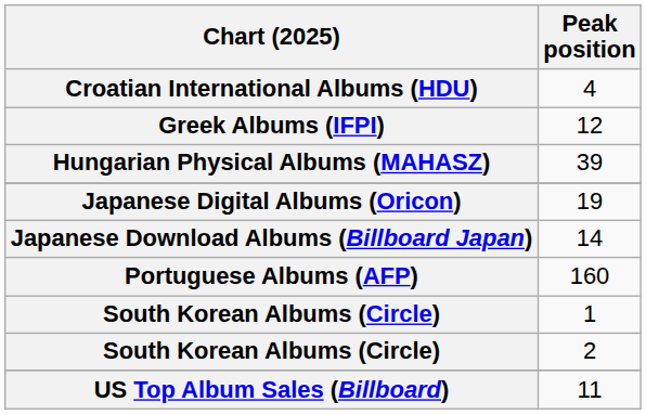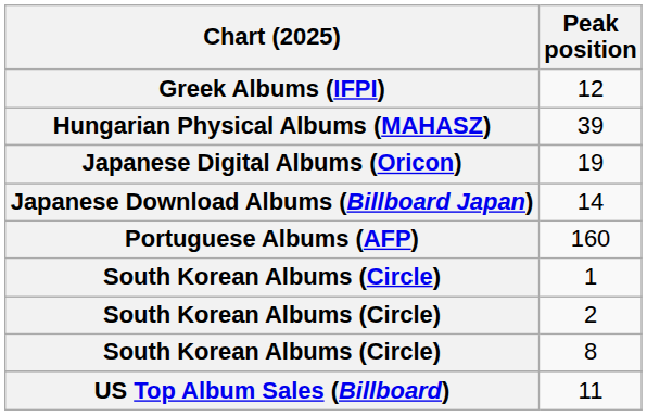 <table class="wikitable sortable plainrowheaders" style="text-align:center">
 <tr>
 <th scope="col">Chart (2025)</th>
 <th scope="col">Peak<br>position</th>
-</tr>
-<tr>
-<th scope="row">Croatian International Albums (<a href='#'>HDU</a>)</th>
-<td>4</td>
 </tr>
 <tr>
 <th scope="row">Greek Albums (<a href='#'>IFPI</a>)</th>
 <td>12</td>
 </tr>
 <tr>
 <th scope="row">Hungarian Physical Albums (<a href='#'>MAHASZ</a>)</th>
 <td>39</td>
 </tr>
 <tr>
 </tr>
 <tr>
 <th scope="row">Japanese Digital Albums (<a href='#'>Oricon</a>)</th>
 <td>19</td>
 </tr>
 <tr>
 <th scope="row">Japanese Download Albums (<em><a href='#'>Billboard Japan</a></em>)</th>
 <td>14</td>
 </tr>
 <tr>
 <th scope="row">Portuguese Albums (<a href='#'>AFP</a>)</th>
 <td>160</td>
 </tr>
 <tr>
 <th scope="row">South Korean Albums (<a href='#'>Circle</a>)</th>
 <td>1</td>
 </tr>
 <tr>
 <th scope="row">South Korean Albums (Circle)<br></th>
 <td>2</td>
 </tr>
 <tr>
+<th scope="row">South Korean Albums (Circle)<br></th>
+<td>8</td>
+</tr>
+<tr>
 </tr>
 <tr>
 <th scope="row">US <a href='#'>Top Album Sales</a> (<em><a href='#'>Billboard</a></em>)</th>
 <td>11</td>
 </tr>
 </table>
